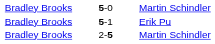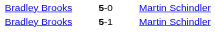 <table style="text-align:center">
 <tr>
 <th width=223></th>
 <th width=100></th>
 <th width=223></th>
 </tr>
 <tr>
 <td align=right><a href='#'>Bradley Brooks</a> </td>
 <td><strong>5</strong>-0</td>
 <td align=left> <a href='#'>Martin Schindler</a></td>
 </tr>
 <tr>
 <td align=right><a href='#'>Bradley Brooks</a> </td>
 <td><strong>5</strong>-1</td>
-<td align=left> <a href='#'>Erik Pu</a></td>
-</tr>
-<tr>
-<td align=right><a href='#'>Bradley Brooks</a> </td>
-<td>2-<strong>5</strong></td>
 <td align=left> <a href='#'>Martin Schindler</a></td>
 </tr>
 </table>
